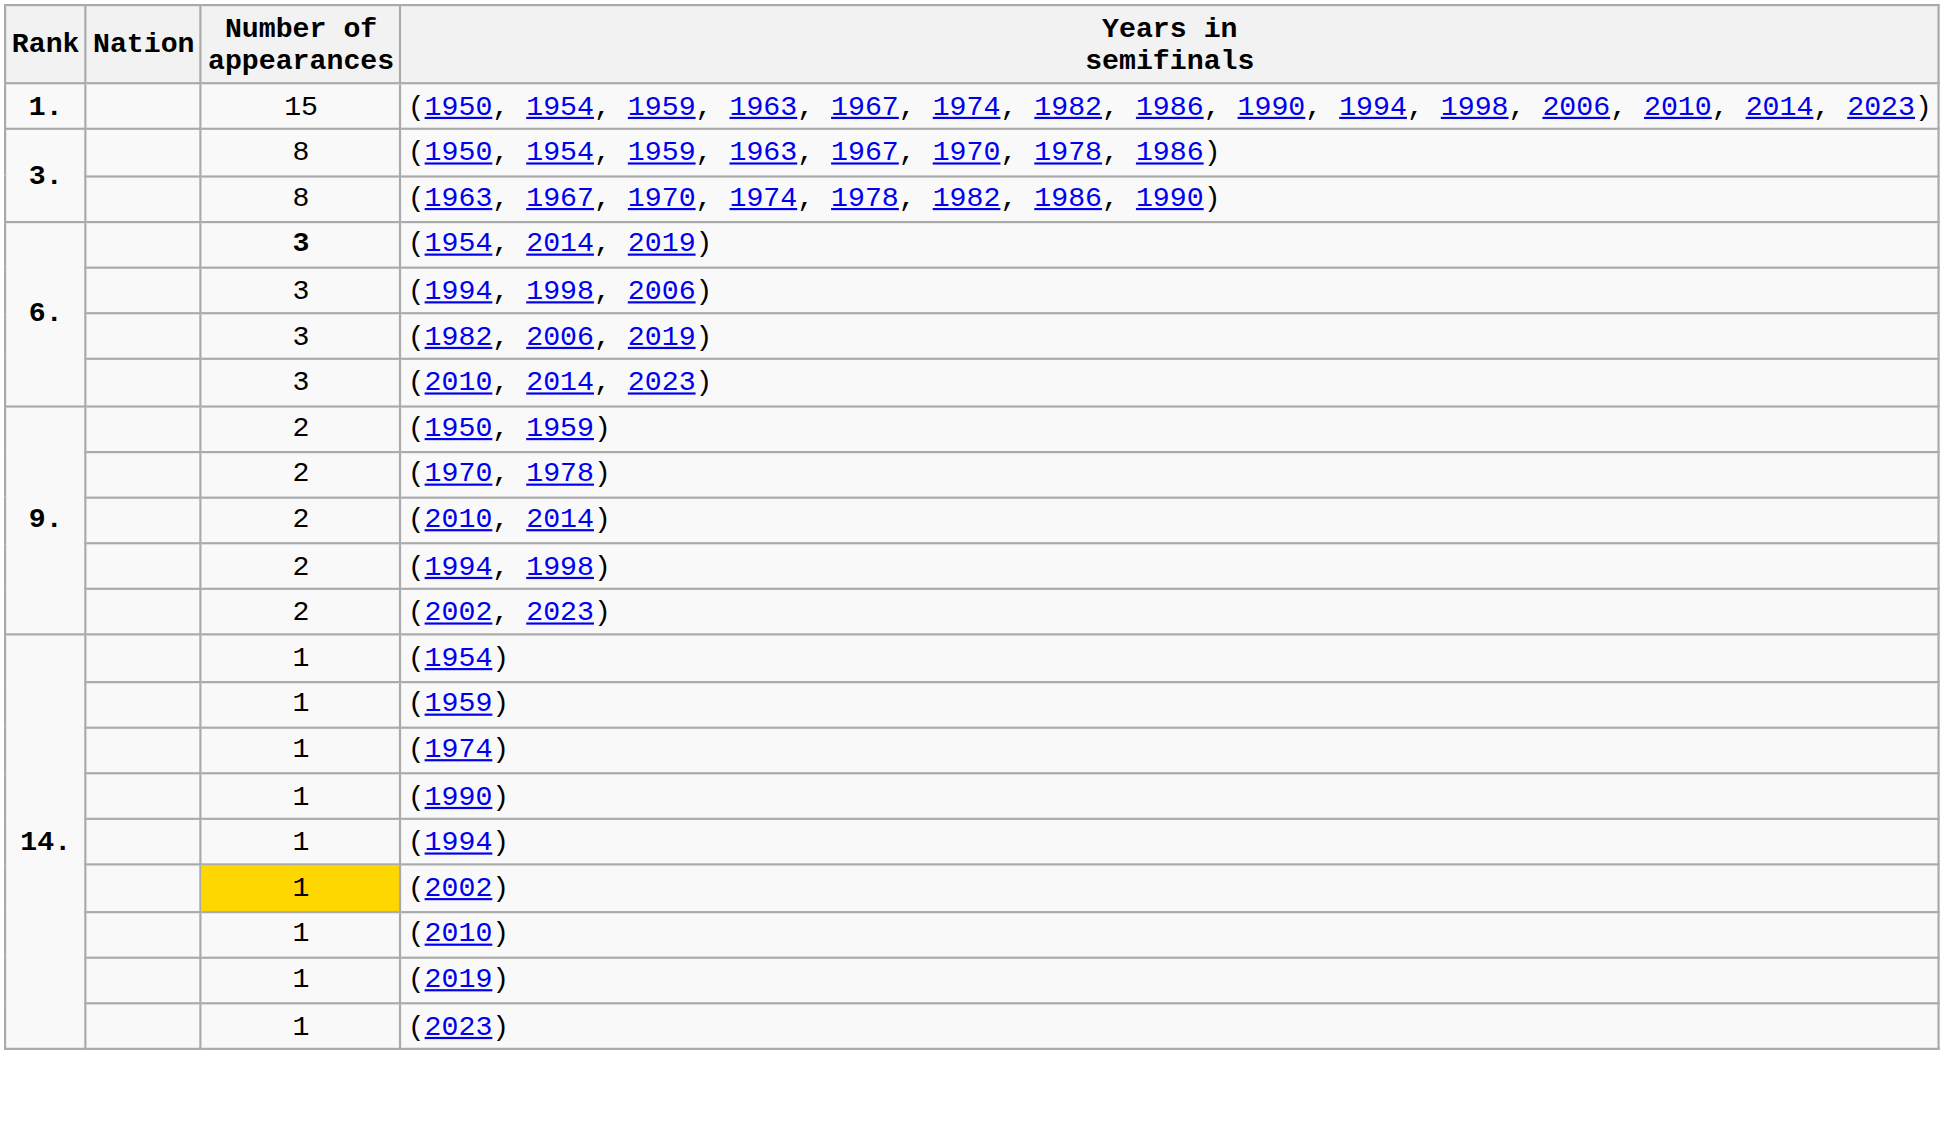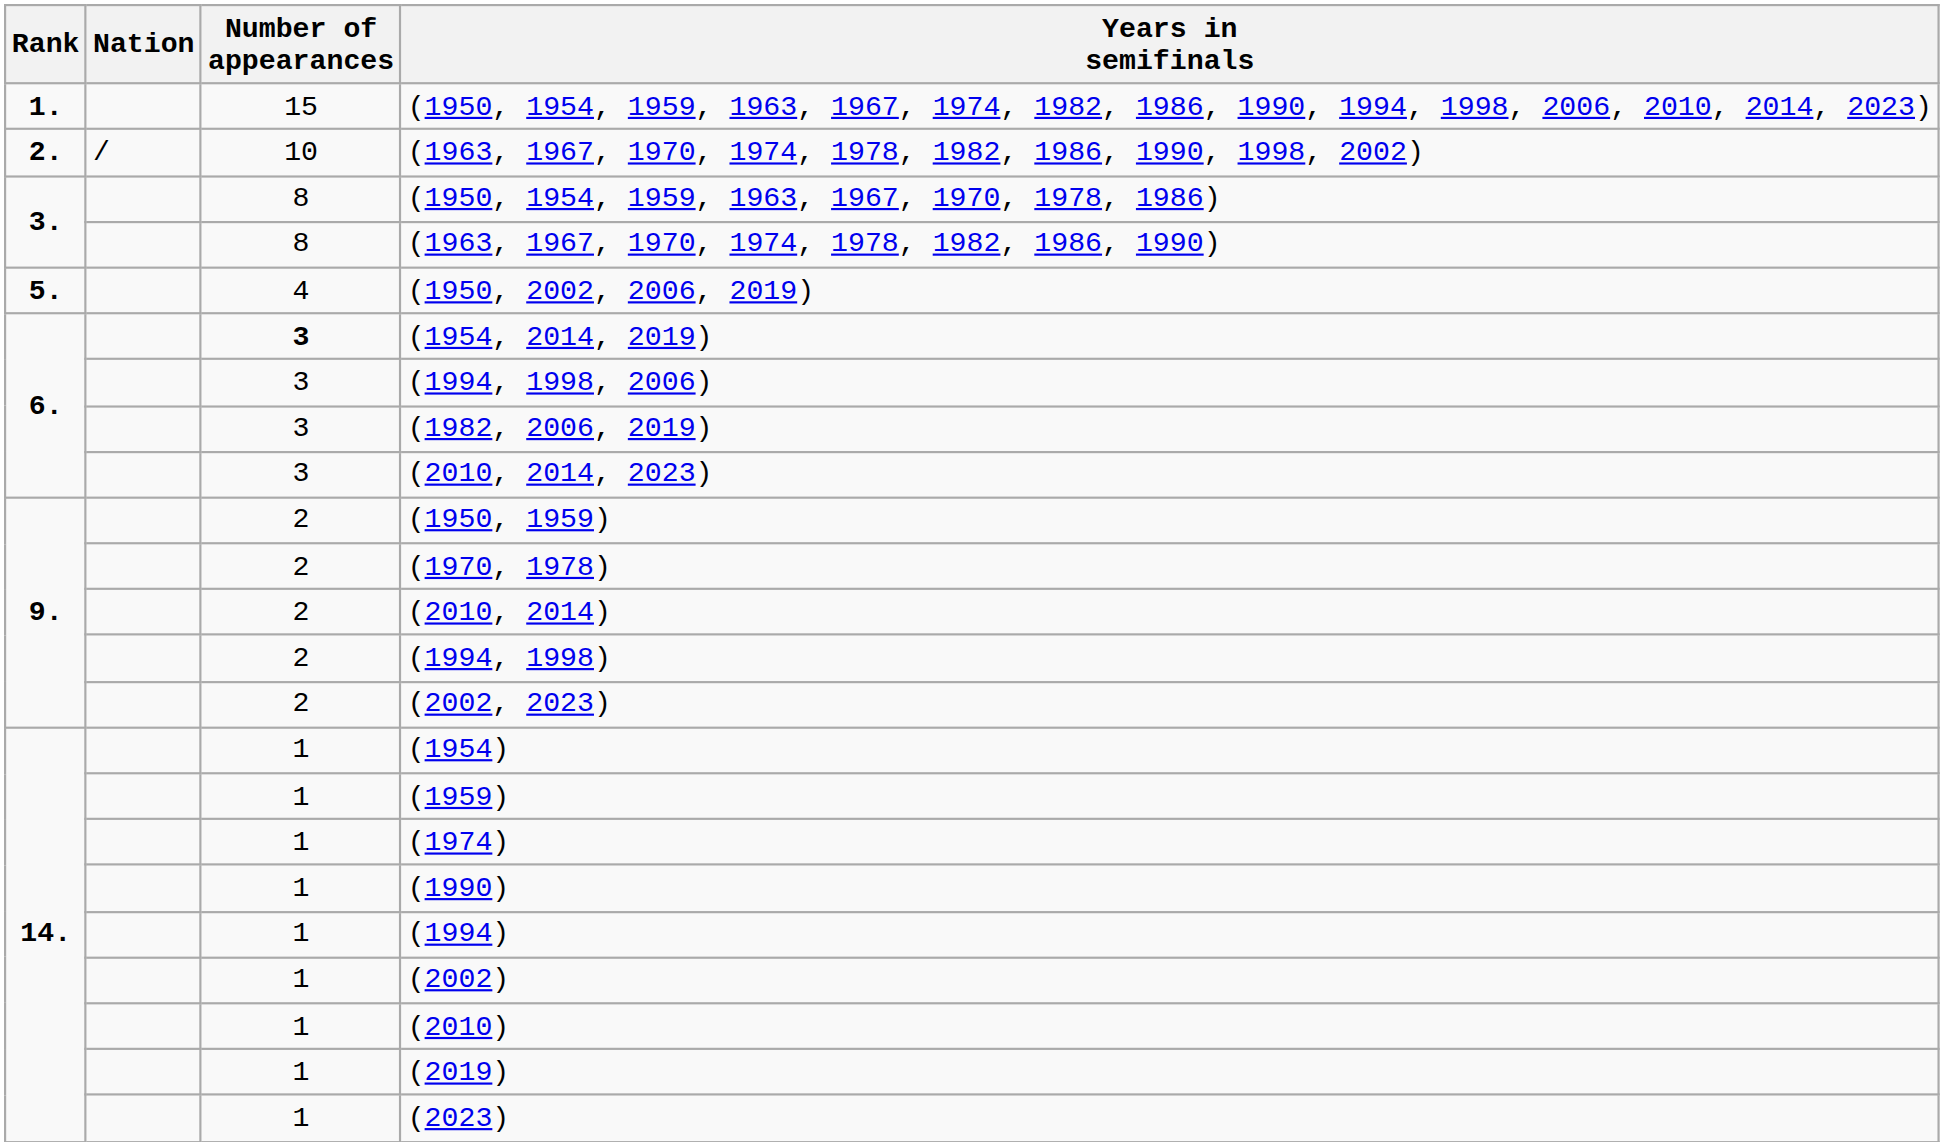 <table class="wikitable">
 <tr>
 <th>Rank</th>
 <th>Nation</th>
 <th>Number of<br>appearances</th>
 <th>Years in<br>semifinals</th>
 </tr>
 <tr>
 <td style="text-align:center"><strong>1.</strong></td>
 <td></td>
 <td style="text-align:center">15</td>
 <td>(<a href='#'>1950</a>, <a href='#'>1954</a>, <a href='#'>1959</a>, <a href='#'>1963</a>, <a href='#'>1967</a>, <a href='#'>1974</a>, <a href='#'>1982</a>, <a href='#'>1986</a>, <a href='#'>1990</a>, <a href='#'>1994</a>, <a href='#'>1998</a>, <a href='#'>2006</a>, <a href='#'>2010</a>, <a href='#'>2014</a>, <a href='#'>2023</a>)</td>
 </tr>
 <tr>
+<td style="text-align:center"><strong>2.</strong></td>
+<td><em></em> / <em></em></td>
+<td style="text-align:center">10</td>
+<td>(<a href='#'>1963</a>, <a href='#'>1967</a>, <a href='#'>1970</a>, <a href='#'>1974</a>, <a href='#'>1978</a>, <a href='#'>1982</a>, <a href='#'>1986</a>, <a href='#'>1990</a>, <a href='#'>1998</a>, <a href='#'>2002</a>)</td>
+</tr>
+<tr>
 <td rowspan="2" style="text-align:center"><strong>3.</strong></td>
 <td></td>
 <td style="text-align:center">8</td>
 <td>(<a href='#'>1950</a>, <a href='#'>1954</a>, <a href='#'>1959</a>, <a href='#'>1963</a>, <a href='#'>1967</a>, <a href='#'>1970</a>, <a href='#'>1978</a>, <a href='#'>1986</a>)</td>
 </tr>
 <tr>
 <td><em></em></td>
 <td style="text-align:center">8</td>
 <td>(<a href='#'>1963</a>, <a href='#'>1967</a>, <a href='#'>1970</a>, <a href='#'>1974</a>, <a href='#'>1978</a>, <a href='#'>1982</a>, <a href='#'>1986</a>, <a href='#'>1990</a>)</td>
+</tr>
+<tr>
+<td style="text-align:center"><strong>5.</strong></td>
+<td></td>
+<td style="text-align:center">4</td>
+<td>(<a href='#'>1950</a>, <a href='#'>2002</a>, <a href='#'>2006</a>, <a href='#'>2019</a>)</td>
 </tr>
 <tr>
 <td rowspan="4" style="text-align:center"><strong>6.</strong></td>
 <td></td>
 <td style="text-align:center"><strong>3</strong></td>
 <td>(<a href='#'>1954</a>, <a href='#'>2014</a>, <a href='#'>2019</a>)</td>
 </tr>
 <tr>
 <td></td>
 <td style="text-align:center">3</td>
 <td>(<a href='#'>1994</a>, <a href='#'>1998</a>, <a href='#'>2006</a>)</td>
 </tr>
 <tr>
 <td></td>
 <td style="text-align:center">3</td>
 <td>(<a href='#'>1982</a>, <a href='#'>2006</a>, <a href='#'>2019</a>)</td>
 </tr>
 <tr>
 <td></td>
 <td style="text-align:center">3</td>
 <td>(<a href='#'>2010</a>, <a href='#'>2014</a>, <a href='#'>2023</a>)</td>
 </tr>
 <tr>
 <td rowspan="5" style="text-align:center"><strong>9.</strong></td>
 <td></td>
 <td style="text-align:center">2</td>
 <td>(<a href='#'>1950</a>, <a href='#'>1959</a>)</td>
 </tr>
 <tr>
 <td></td>
 <td style="text-align:center">2</td>
 <td>(<a href='#'>1970</a>, <a href='#'>1978</a>)</td>
 </tr>
 <tr>
 <td></td>
 <td style="text-align:center">2</td>
 <td>(<a href='#'>2010</a>, <a href='#'>2014</a>)</td>
 </tr>
 <tr>
 <td></td>
 <td style="text-align:center">2</td>
 <td>(<a href='#'>1994</a>, <a href='#'>1998</a>)</td>
 </tr>
 <tr>
 <td></td>
 <td style="text-align:center">2</td>
 <td>(<a href='#'>2002</a>, <a href='#'>2023</a>)</td>
 </tr>
 <tr>
 <td rowspan="9" style="text-align:center"><strong>14.</strong></td>
 <td></td>
 <td style="text-align:center">1</td>
 <td>(<a href='#'>1954</a>)</td>
 </tr>
 <tr>
 <td></td>
 <td style="text-align:center">1</td>
 <td>(<a href='#'>1959</a>)</td>
 </tr>
 <tr>
 <td></td>
 <td style="text-align:center">1</td>
 <td>(<a href='#'>1974</a>)</td>
 </tr>
 <tr>
 <td></td>
 <td style="text-align:center">1</td>
 <td>(<a href='#'>1990</a>)</td>
 </tr>
 <tr>
 <td></td>
 <td style="text-align:center">1</td>
 <td>(<a href='#'>1994</a>)</td>
 </tr>
 <tr>
 <td></td>
-<td style="background: gold; text-align:center">1</td>
+<td style="text-align:center">1</td>
 <td>(<a href='#'>2002</a>)</td>
 </tr>
 <tr>
 <td></td>
 <td style="text-align:center">1</td>
 <td>(<a href='#'>2010</a>)</td>
 </tr>
 <tr>
 <td></td>
 <td style="text-align:center">1</td>
 <td>(<a href='#'>2019</a>)</td>
 </tr>
 <tr>
 <td></td>
 <td style="text-align:center">1</td>
 <td>(<a href='#'>2023</a>)</td>
 </tr>
 </table>
